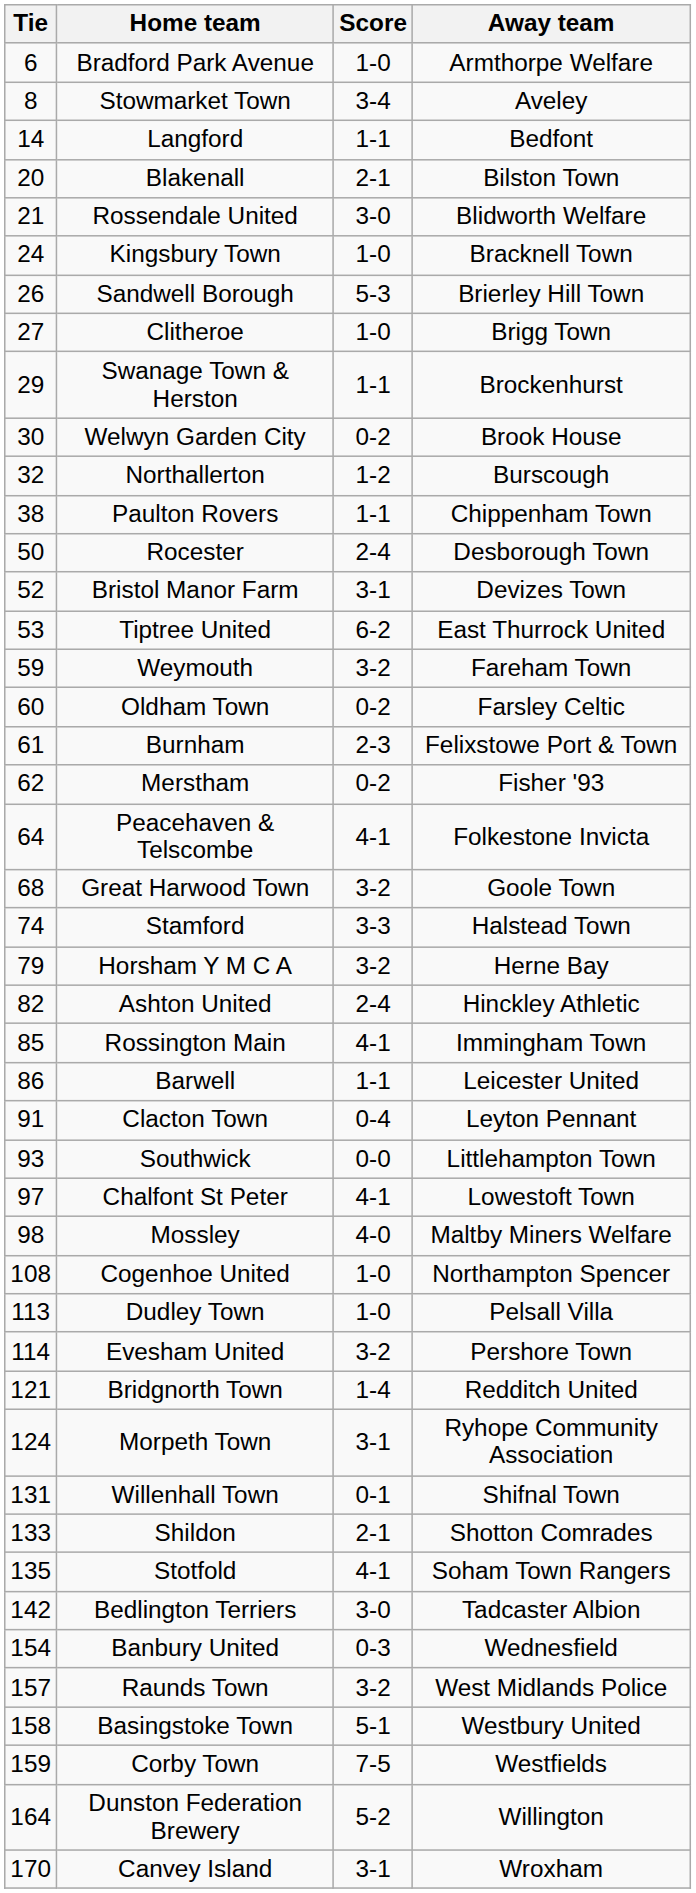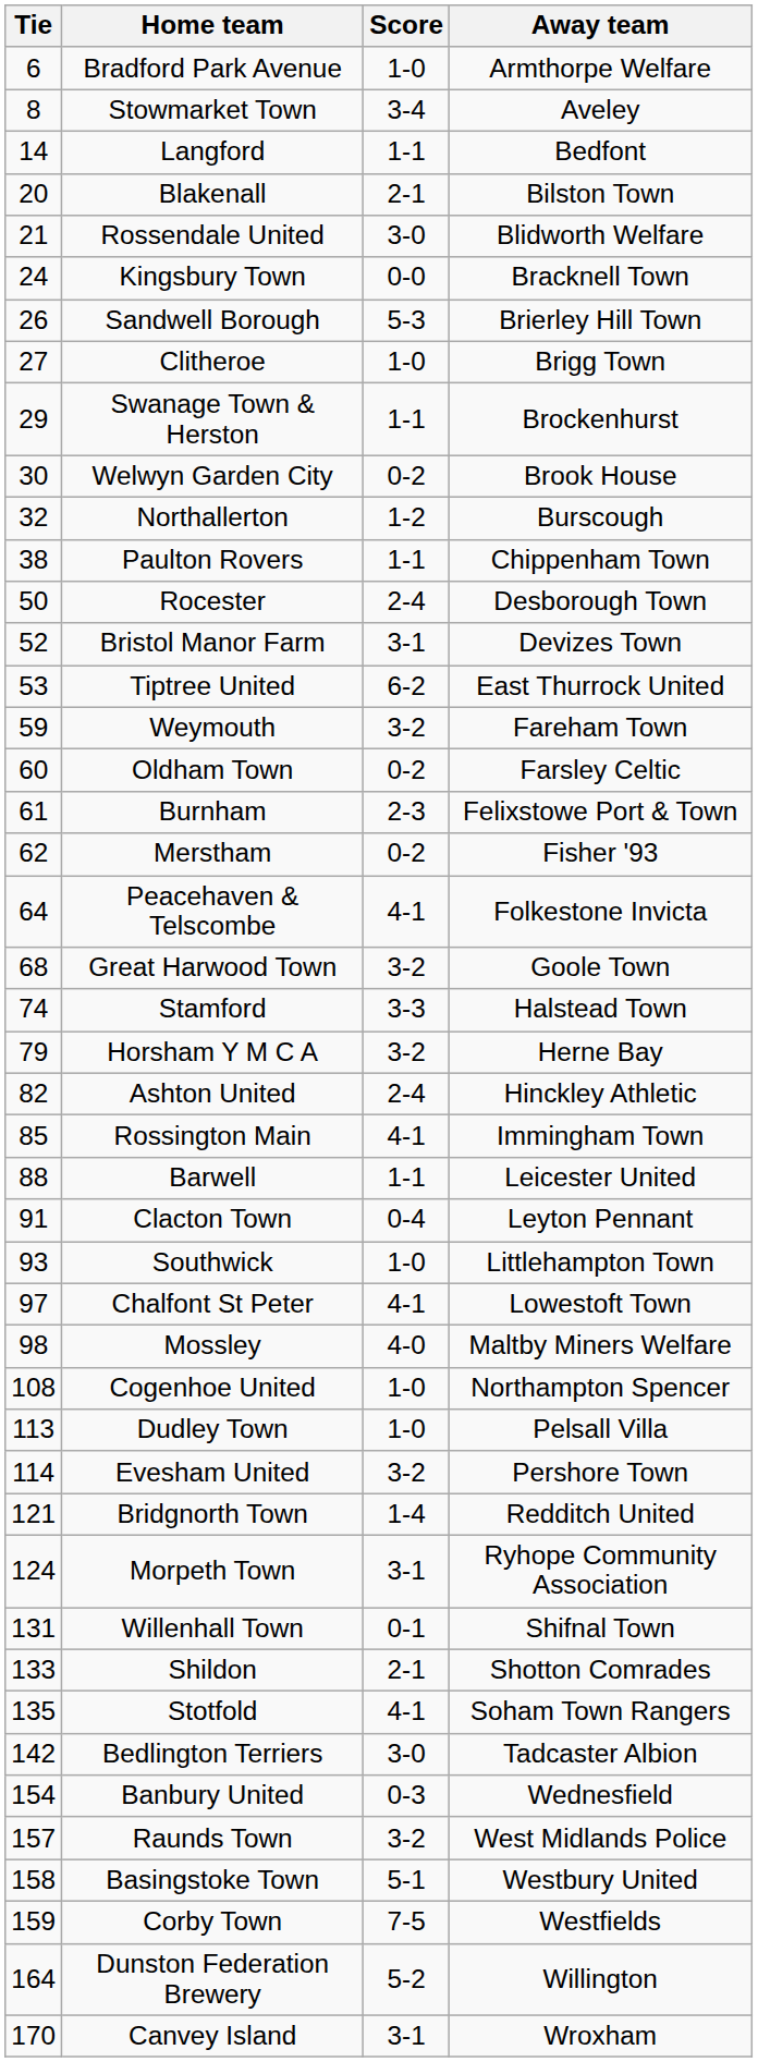 <table class="wikitable" style="text-align:center;">
 <tr>
 <th width=20>Tie</th>
 <th width=175>Home team</th>
 <th width=20>Score</th>
 <th width=175>Away team</th>
 </tr>
 <tr>
 <td>6</td>
 <td>Bradford Park Avenue</td>
 <td>1-0</td>
 <td>Armthorpe Welfare</td>
 </tr>
 <tr>
 <td>8</td>
 <td>Stowmarket Town</td>
 <td>3-4</td>
 <td>Aveley</td>
 </tr>
 <tr>
 <td>14</td>
 <td>Langford</td>
 <td>1-1</td>
 <td>Bedfont</td>
 </tr>
 <tr>
 <td>20</td>
 <td>Blakenall</td>
 <td>2-1</td>
 <td>Bilston Town</td>
 </tr>
 <tr>
 <td>21</td>
 <td>Rossendale United</td>
 <td>3-0</td>
 <td>Blidworth Welfare</td>
 </tr>
 <tr>
 <td>24</td>
 <td>Kingsbury Town</td>
-<td>1-0</td>
+<td>0-0</td>
 <td>Bracknell Town</td>
 </tr>
 <tr>
 <td>26</td>
 <td>Sandwell Borough</td>
 <td>5-3</td>
 <td>Brierley Hill Town</td>
 </tr>
 <tr>
 <td>27</td>
 <td>Clitheroe</td>
 <td>1-0</td>
 <td>Brigg Town</td>
 </tr>
 <tr>
 <td>29</td>
 <td>Swanage Town & Herston</td>
 <td>1-1</td>
 <td>Brockenhurst</td>
 </tr>
 <tr>
 <td>30</td>
 <td>Welwyn Garden City</td>
 <td>0-2</td>
 <td>Brook House</td>
 </tr>
 <tr>
 <td>32</td>
 <td>Northallerton</td>
 <td>1-2</td>
 <td>Burscough</td>
 </tr>
 <tr>
 <td>38</td>
 <td>Paulton Rovers</td>
 <td>1-1</td>
 <td>Chippenham Town</td>
 </tr>
 <tr>
 <td>50</td>
 <td>Rocester</td>
 <td>2-4</td>
 <td>Desborough Town</td>
 </tr>
 <tr>
 <td>52</td>
 <td>Bristol Manor Farm</td>
 <td>3-1</td>
 <td>Devizes Town</td>
 </tr>
 <tr>
 <td>53</td>
 <td>Tiptree United</td>
 <td>6-2</td>
 <td>East Thurrock United</td>
 </tr>
 <tr>
 <td>59</td>
 <td>Weymouth</td>
 <td>3-2</td>
 <td>Fareham Town</td>
 </tr>
 <tr>
 <td>60</td>
 <td>Oldham Town</td>
 <td>0-2</td>
 <td>Farsley Celtic</td>
 </tr>
 <tr>
 <td>61</td>
 <td>Burnham</td>
 <td>2-3</td>
 <td>Felixstowe Port & Town</td>
 </tr>
 <tr>
 <td>62</td>
 <td>Merstham</td>
 <td>0-2</td>
 <td>Fisher '93</td>
 </tr>
 <tr>
 <td>64</td>
 <td>Peacehaven & Telscombe</td>
 <td>4-1</td>
 <td>Folkestone Invicta</td>
 </tr>
 <tr>
 <td>68</td>
 <td>Great Harwood Town</td>
 <td>3-2</td>
 <td>Goole Town</td>
 </tr>
 <tr>
 <td>74</td>
 <td>Stamford</td>
 <td>3-3</td>
 <td>Halstead Town</td>
 </tr>
 <tr>
 <td>79</td>
 <td>Horsham Y M C A</td>
 <td>3-2</td>
 <td>Herne Bay</td>
 </tr>
 <tr>
 <td>82</td>
 <td>Ashton United</td>
 <td>2-4</td>
 <td>Hinckley Athletic</td>
 </tr>
 <tr>
 <td>85</td>
 <td>Rossington Main</td>
 <td>4-1</td>
 <td>Immingham Town</td>
 </tr>
 <tr>
-<td>86</td>
+<td>88</td>
 <td>Barwell</td>
 <td>1-1</td>
 <td>Leicester United</td>
 </tr>
 <tr>
 <td>91</td>
 <td>Clacton Town</td>
 <td>0-4</td>
 <td>Leyton Pennant</td>
 </tr>
 <tr>
 <td>93</td>
 <td>Southwick</td>
-<td>0-0</td>
+<td>1-0</td>
 <td>Littlehampton Town</td>
 </tr>
 <tr>
 <td>97</td>
 <td>Chalfont St Peter</td>
 <td>4-1</td>
 <td>Lowestoft Town</td>
 </tr>
 <tr>
 <td>98</td>
 <td>Mossley</td>
 <td>4-0</td>
 <td>Maltby Miners Welfare</td>
 </tr>
 <tr>
 <td>108</td>
 <td>Cogenhoe United</td>
 <td>1-0</td>
 <td>Northampton Spencer</td>
 </tr>
 <tr>
 <td>113</td>
 <td>Dudley Town</td>
 <td>1-0</td>
 <td>Pelsall Villa</td>
 </tr>
 <tr>
 <td>114</td>
 <td>Evesham United</td>
 <td>3-2</td>
 <td>Pershore Town</td>
 </tr>
 <tr>
 <td>121</td>
 <td>Bridgnorth Town</td>
 <td>1-4</td>
 <td>Redditch United</td>
 </tr>
 <tr>
 <td>124</td>
 <td>Morpeth Town</td>
 <td>3-1</td>
 <td>Ryhope Community Association</td>
 </tr>
 <tr>
 <td>131</td>
 <td>Willenhall Town</td>
 <td>0-1</td>
 <td>Shifnal Town</td>
 </tr>
 <tr>
 <td>133</td>
 <td>Shildon</td>
 <td>2-1</td>
 <td>Shotton Comrades</td>
 </tr>
 <tr>
 <td>135</td>
 <td>Stotfold</td>
 <td>4-1</td>
 <td>Soham Town Rangers</td>
 </tr>
 <tr>
 <td>142</td>
 <td>Bedlington Terriers</td>
 <td>3-0</td>
 <td>Tadcaster Albion</td>
 </tr>
 <tr>
 <td>154</td>
 <td>Banbury United</td>
 <td>0-3</td>
 <td>Wednesfield</td>
 </tr>
 <tr>
 <td>157</td>
 <td>Raunds Town</td>
 <td>3-2</td>
 <td>West Midlands Police</td>
 </tr>
 <tr>
 <td>158</td>
 <td>Basingstoke Town</td>
 <td>5-1</td>
 <td>Westbury United</td>
 </tr>
 <tr>
 <td>159</td>
 <td>Corby Town</td>
 <td>7-5</td>
 <td>Westfields</td>
 </tr>
 <tr>
 <td>164</td>
 <td>Dunston Federation Brewery</td>
 <td>5-2</td>
 <td>Willington</td>
 </tr>
 <tr>
 <td>170</td>
 <td>Canvey Island</td>
 <td>3-1</td>
 <td>Wroxham</td>
 </tr>
 </table>
